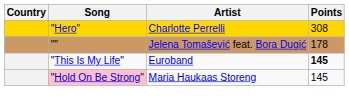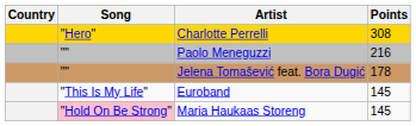 <table class="wikitable plainrowheaders">
 <tr>
 <th scope="col">Country</th>
 <th scope="col">Song</th>
 <th scope="col">Artist</th>
 <th scope="col">Points</th>
 </tr>
 <tr style="background:gold;">
 <th scope="row" style="background:gold;"></th>
 <td>"<a href='#'>Hero</a>"</td>
 <td><a href='#'>Charlotte Perrelli</a></td>
 <td>308</td>
 </tr>
+<tr style="background:silver;">
+<th scope="row" style="background:silver;"></th>
+<td>""</td>
+<td><a href='#'>Paolo Meneguzzi</a></td>
+<td>216</td>
+</tr>
 <tr style="background:#c96;">
 <th scope="row" style="background:#c96;"></th>
 <td>""</td>
 <td><a href='#'>Jelena Tomašević</a> feat. <a href='#'>Bora Dugić</a></td>
 <td>178</td>
 </tr>
 <tr>
 <th scope="row"></th>
 <td>"<a href='#'>This Is My Life</a>"</td>
 <td><a href='#'>Euroband</a></td>
-<td><strong>145</strong></td>
+<td>145</td>
 </tr>
 <tr>
 <th scope="row"></th>
 <td style="background: pink;">"<a href='#'>Hold On Be Strong</a>"</td>
 <td><a href='#'>Maria Haukaas Storeng</a></td>
 <td>145</td>
 </tr>
 </table>
